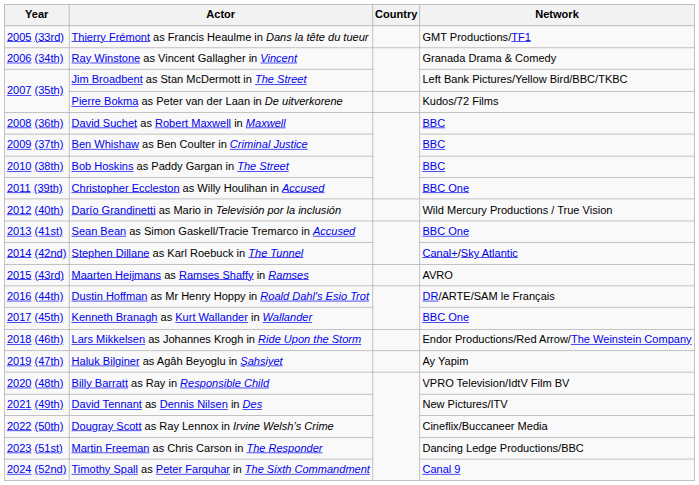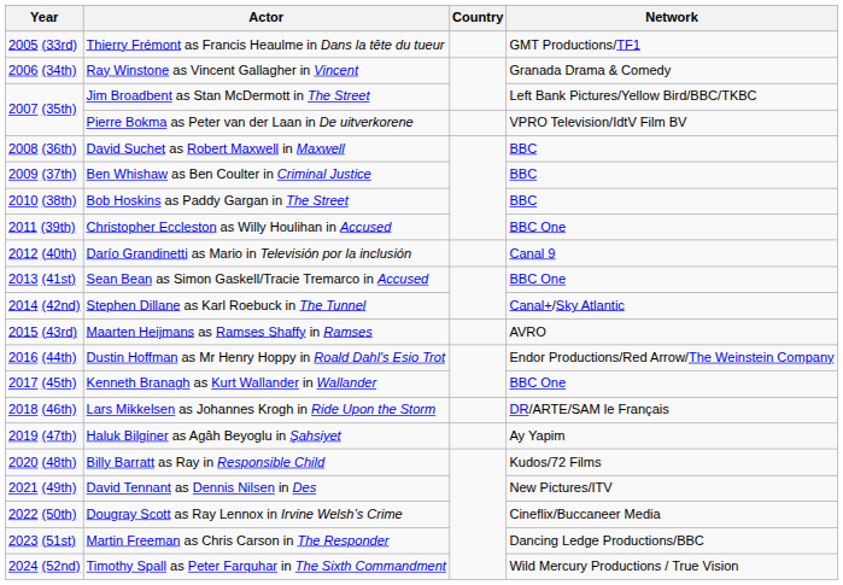 <table class="wikitable" style="font-size:1.00em; line-height:1.5em;">
 <tr style="background:#b0c4de; text-align:center;">
 <th>Year</th>
 <th>Actor</th>
 <th>Country</th>
 <th>Network</th>
 </tr>
 <tr>
 <td><a href='#'>2005</a> <a href='#'>(33rd)</a></td>
 <td><a href='#'>Thierry Frémont</a> as Francis Heaulme in <em>Dans la tête du tueur</em></td>
 <td></td>
 <td>GMT Productions/<a href='#'>TF1</a></td>
 </tr>
 <tr>
 <td><a href='#'>2006</a> <a href='#'>(34th)</a></td>
 <td><a href='#'>Ray Winstone</a> as Vincent Gallagher in <em><a href='#'>Vincent</a></em></td>
 <td rowspan="2"></td>
 <td>Granada Drama & Comedy</td>
 </tr>
 <tr>
 <td rowspan="2"><a href='#'>2007</a> <a href='#'>(35th)</a></td>
 <td><a href='#'>Jim Broadbent</a> as Stan McDermott in <em><a href='#'>The Street</a></em></td>
 <td>Left Bank Pictures/Yellow Bird/BBC/TKBC</td>
 </tr>
 <tr>
 <td><a href='#'>Pierre Bokma</a> as Peter van der Laan in <em>De uitverkorene</em></td>
 <td></td>
-<td>Kudos/72 Films</td>
+<td>VPRO Television/IdtV Film BV</td>
 </tr>
 <tr>
 <td><a href='#'>2008</a> <a href='#'>(36th)</a></td>
 <td><a href='#'>David Suchet</a> as <a href='#'>Robert Maxwell</a> in <em><a href='#'>Maxwell</a></em></td>
 <td rowspan="4"></td>
 <td><a href='#'>BBC</a></td>
 </tr>
 <tr>
 <td><a href='#'>2009</a> <a href='#'>(37th)</a></td>
 <td><a href='#'>Ben Whishaw</a> as Ben Coulter in <em><a href='#'>Criminal Justice</a></em></td>
 <td><a href='#'>BBC</a></td>
 </tr>
 <tr>
 <td><a href='#'>2010</a> <a href='#'>(38th)</a></td>
 <td><a href='#'>Bob Hoskins</a> as Paddy Gargan in <em><a href='#'>The Street</a></em></td>
 <td><a href='#'>BBC</a></td>
 </tr>
 <tr>
 <td><a href='#'>2011</a> <a href='#'>(39th)</a></td>
 <td><a href='#'>Christopher Eccleston</a> as Willy Houlihan in <em><a href='#'>Accused</a></em></td>
 <td><a href='#'>BBC One</a></td>
 </tr>
 <tr>
 <td><a href='#'>2012</a> <a href='#'>(40th)</a></td>
 <td><a href='#'>Darío Grandinetti</a> as Mario in <em>Televisión por la inclusión</em></td>
 <td></td>
-<td>Wild Mercury Productions / True Vision</td>
+<td><a href='#'>Canal 9</a></td>
 </tr>
 <tr>
 <td><a href='#'>2013</a> <a href='#'>(41st)</a></td>
 <td><a href='#'>Sean Bean</a> as Simon Gaskell/Tracie Tremarco in <em><a href='#'>Accused</a></em></td>
 <td rowspan="2"></td>
 <td><a href='#'>BBC One</a></td>
 </tr>
 <tr>
 <td><a href='#'>2014</a> <a href='#'>(42nd)</a></td>
 <td><a href='#'>Stephen Dillane</a> as Karl Roebuck in <em><a href='#'>The Tunnel</a></em></td>
 <td><a href='#'>Canal+</a>/<a href='#'>Sky Atlantic</a></td>
 </tr>
 <tr>
 <td><a href='#'>2015</a> <a href='#'>(43rd)</a></td>
 <td><a href='#'>Maarten Heijmans</a> as <a href='#'>Ramses Shaffy</a> in  <em><a href='#'>Ramses</a></em></td>
 <td></td>
 <td>AVRO</td>
 </tr>
 <tr>
 <td><a href='#'>2016</a> <a href='#'>(44th)</a></td>
 <td><a href='#'>Dustin Hoffman</a> as Mr Henry Hoppy in <em><a href='#'>Roald Dahl's Esio Trot</a></em></td>
 <td rowspan="2"></td>
-<td><a href='#'>DR</a>/ARTE/SAM le Français</td>
+<td>Endor Productions/Red Arrow/<a href='#'>The Weinstein Company</a></td>
 </tr>
 <tr>
 <td><a href='#'>2017</a> <a href='#'>(45th)</a></td>
 <td><a href='#'>Kenneth Branagh</a> as <a href='#'>Kurt Wallander</a> in <em><a href='#'>Wallander</a></em></td>
 <td><a href='#'>BBC One</a></td>
 </tr>
 <tr>
 <td><a href='#'>2018</a> <a href='#'>(46th)</a></td>
 <td><a href='#'>Lars Mikkelsen</a> as Johannes Krogh in <em><a href='#'>Ride Upon the Storm</a></em></td>
 <td></td>
-<td>Endor Productions/Red Arrow/<a href='#'>The Weinstein Company</a></td>
+<td><a href='#'>DR</a>/ARTE/SAM le Français</td>
 </tr>
 <tr>
 <td><a href='#'>2019</a> <a href='#'>(47th)</a></td>
 <td><a href='#'>Haluk Bilginer</a> as Agâh Beyoglu in <em><a href='#'>Şahsiyet</a></em></td>
 <td></td>
 <td>Ay Yapim</td>
 </tr>
 <tr>
 <td><a href='#'>2020</a> <a href='#'>(48th)</a></td>
 <td><a href='#'>Billy Barratt</a> as Ray in <em><a href='#'>Responsible Child</a></em></td>
 <td rowspan="5"></td>
-<td>VPRO Television/IdtV Film BV</td>
+<td>Kudos/72 Films</td>
 </tr>
 <tr>
 <td><a href='#'>2021</a> <a href='#'>(49th)</a></td>
 <td><a href='#'>David Tennant</a> as <a href='#'>Dennis Nilsen</a> in <em><a href='#'>Des</a></em></td>
 <td>New Pictures/ITV</td>
 </tr>
 <tr>
 <td><a href='#'>2022</a> <a href='#'>(50th)</a></td>
 <td><a href='#'>Dougray Scott</a> as Ray Lennox in <em>Irvine Welsh’s Crime</em></td>
 <td>Cineflix/Buccaneer Media</td>
 </tr>
 <tr>
 <td><a href='#'>2023</a> <a href='#'>(51st)</a></td>
 <td><a href='#'>Martin Freeman</a> as Chris Carson in <em><a href='#'>The Responder</a></em></td>
 <td>Dancing Ledge Productions/BBC</td>
 </tr>
 <tr>
 <td><a href='#'>2024</a> <a href='#'>(52nd)</a></td>
 <td><a href='#'>Timothy Spall</a> as <a href='#'>Peter Farquhar</a> in <em><a href='#'>The Sixth Commandment</a></em></td>
-<td><a href='#'>Canal 9</a></td>
+<td>Wild Mercury Productions / True Vision</td>
 </tr>
 </table>
